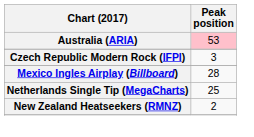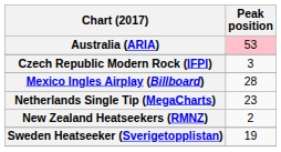 <table class="wikitable sortable plainrowheaders" style="text-align:center">
 <tr>
 <th scope="col">Chart (2017)</th>
 <th scope="col">Peak<br> position</th>
 </tr>
 <tr>
 <th scope="row">Australia (<a href='#'>ARIA</a>)</th>
 <td style="background: pink;">53</td>
 </tr>
 <tr>
 </tr>
 <tr>
 </tr>
 <tr>
 </tr>
 <tr>
 <th scope="row">Czech Republic Modern Rock (<a href='#'>IFPI</a>)</th>
 <td>3</td>
 </tr>
 <tr>
 </tr>
 <tr>
 </tr>
 <tr>
 </tr>
 <tr>
 </tr>
 <tr>
 <th scope="row"><a href='#'>Mexico Ingles Airplay</a> (<em><a href='#'>Billboard</a></em>)</th>
 <td>28</td>
 </tr>
 <tr>
 <th scope="row">Netherlands Single Tip (<a href='#'>MegaCharts</a>)</th>
-<td>25</td>
+<td>23</td>
 </tr>
 <tr>
 <th scope="row">New Zealand Heatseekers (<a href='#'>RMNZ</a>)</th>
 <td>2</td>
 </tr>
 <tr>
 </tr>
 <tr>
 </tr>
 <tr>
+</tr>
+<tr>
+<th scope="row">Sweden Heatseeker (<a href='#'>Sverigetopplistan</a>)</th>
+<td>19</td>
 </tr>
 <tr>
 </tr>
 <tr>
 </tr>
 <tr>
 </tr>
 <tr>
 </tr>
 <tr>
 </tr>
 <tr>
 </tr>
 <tr>
 </tr>
 </table>
